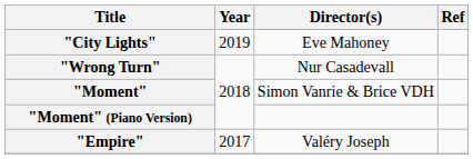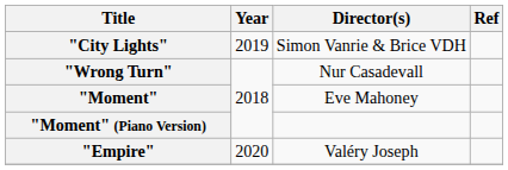 <table class="wikitable plainrowheaders" style="text-align:center;">
 <tr>
 <th scope="col" style="width:13em;">Title</th>
 <th scope="col" style="width:1em;">Year</th>
 <th scope="col">Director(s)</th>
 <th scope="col">Ref</th>
 </tr>
 <tr>
 <th scope="row">"City Lights"</th>
 <td>2019</td>
-<td>Eve Mahoney</td>
+<td>Simon Vanrie & Brice VDH</td>
 <td></td>
 </tr>
 <tr>
 <th scope="row">"Wrong Turn"</th>
 <td rowspan="3">2018</td>
 <td>Nur Casadevall</td>
 <td></td>
 </tr>
 <tr>
 <th scope="row">"Moment"</th>
-<td>Simon Vanrie & Brice VDH</td>
+<td>Eve Mahoney</td>
 <td></td>
 </tr>
 <tr>
 <th scope="row">"Moment" <small>(Piano Version)</small></th>
 <td></td>
 <td></td>
 </tr>
 <tr>
 <th scope="row">"Empire"</th>
-<td>2017</td>
+<td>2020</td>
 <td>Valéry Joseph</td>
 <td></td>
 </tr>
 <tr>
 </tr>
 </table>
